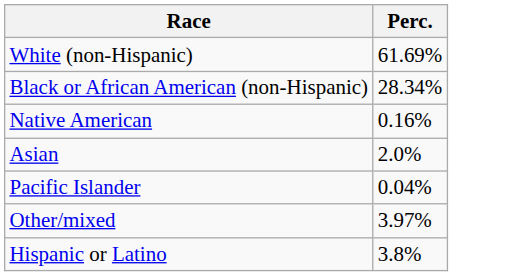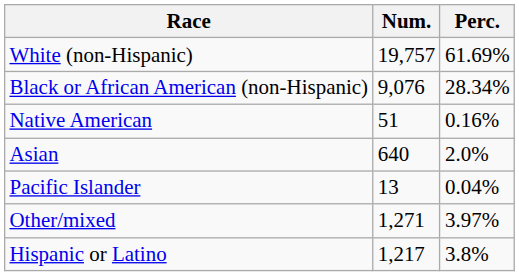 <table class="wikitable">
 <tr>
 <th>Race</th>
+<th>Num.</th>
 <th>Perc.</th>
 </tr>
 <tr>
 <td><a href='#'>White</a> (non-Hispanic)</td>
+<td>19,757</td>
 <td>61.69%</td>
 </tr>
 <tr>
 <td><a href='#'>Black or African American</a> (non-Hispanic)</td>
+<td>9,076</td>
 <td>28.34%</td>
 </tr>
 <tr>
 <td><a href='#'>Native American</a></td>
+<td>51</td>
 <td>0.16%</td>
 </tr>
 <tr>
 <td><a href='#'>Asian</a></td>
+<td>640</td>
 <td>2.0%</td>
 </tr>
 <tr>
 <td><a href='#'>Pacific Islander</a></td>
+<td>13</td>
 <td>0.04%</td>
 </tr>
 <tr>
 <td><a href='#'>Other/mixed</a></td>
+<td>1,271</td>
 <td>3.97%</td>
 </tr>
 <tr>
 <td><a href='#'>Hispanic</a> or <a href='#'>Latino</a></td>
+<td>1,217</td>
 <td>3.8%</td>
 </tr>
 </table>
